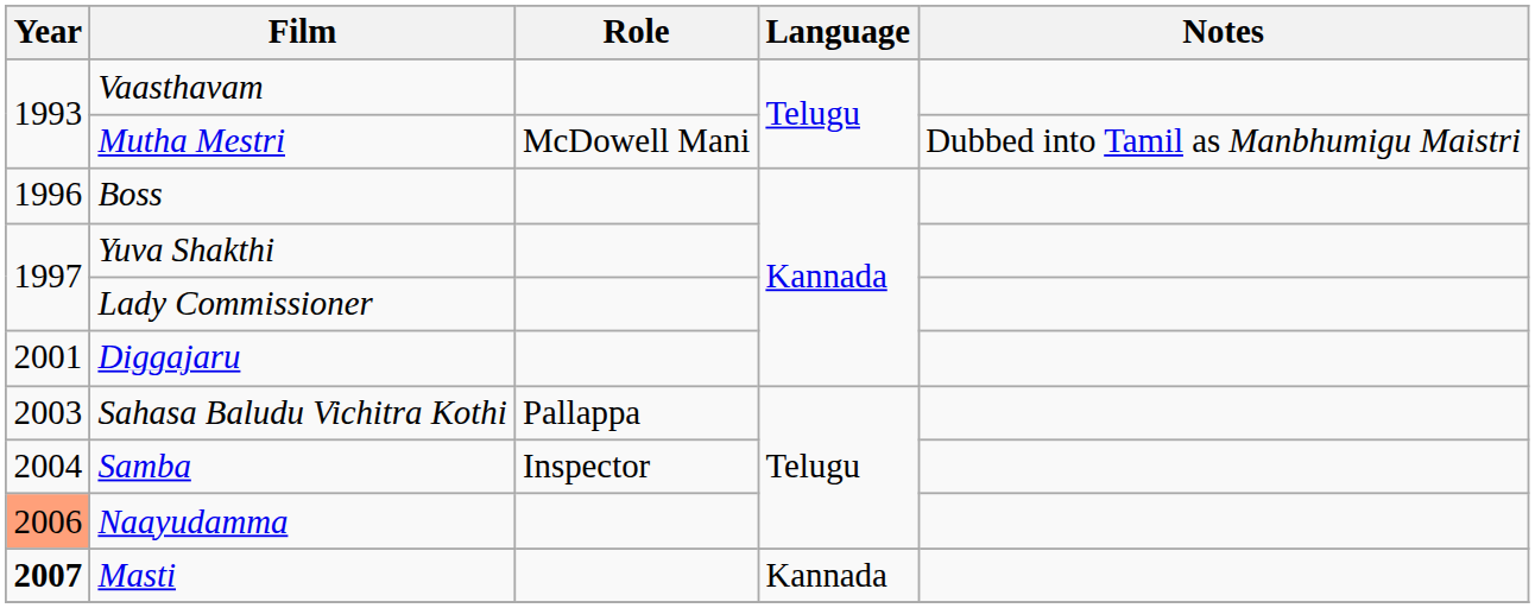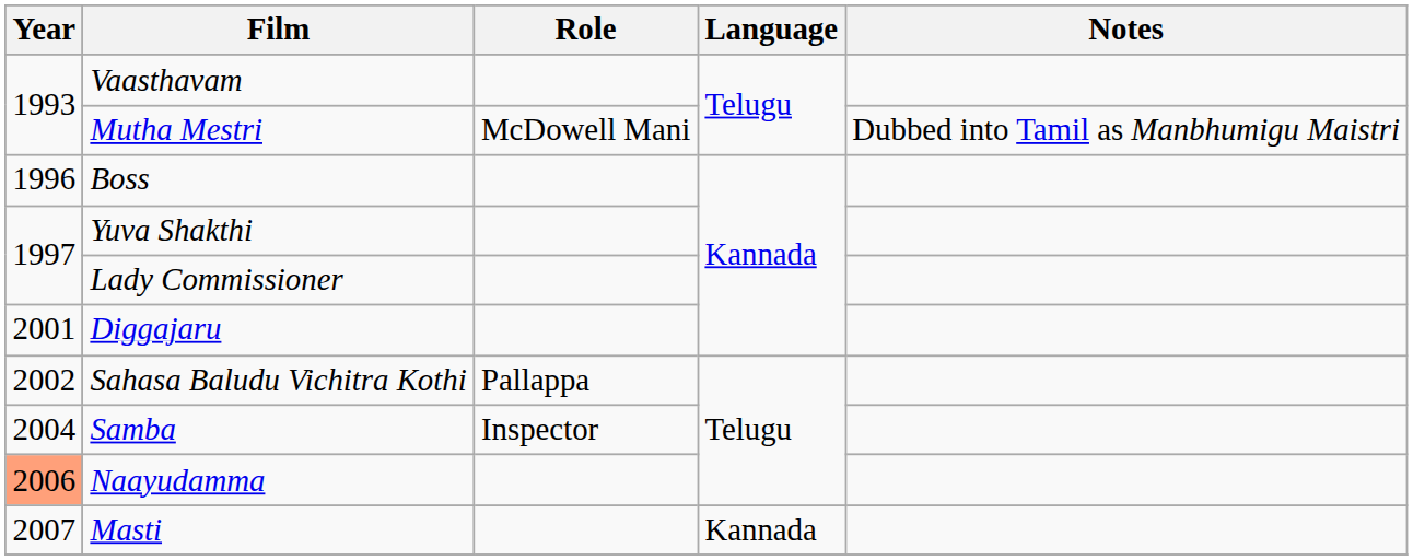 <table class="wikitable sortable">
 <tr>
 <th>Year</th>
 <th>Film</th>
 <th>Role</th>
 <th>Language</th>
 <th>Notes</th>
 </tr>
 <tr>
 <td rowspan="2">1993</td>
 <td><em>Vaasthavam</em></td>
 <td></td>
 <td rowspan="2"><a href='#'>Telugu</a></td>
 <td></td>
 </tr>
 <tr>
 <td><em><a href='#'>Mutha Mestri</a></em></td>
 <td>McDowell Mani</td>
 <td>Dubbed into <a href='#'>Tamil</a> as <em>Manbhumigu Maistri</em></td>
 </tr>
 <tr>
 <td>1996</td>
 <td><em>Boss</em></td>
 <td></td>
 <td rowspan="4"><a href='#'>Kannada</a></td>
 <td></td>
 </tr>
 <tr>
 <td rowspan="2">1997</td>
 <td><em>Yuva Shakthi</em></td>
 <td></td>
 <td></td>
 </tr>
 <tr>
 <td><em>Lady Commissioner</em></td>
 <td></td>
 <td></td>
 </tr>
 <tr>
 <td>2001</td>
 <td><em><a href='#'>Diggajaru</a></em></td>
 <td></td>
 <td></td>
 </tr>
 <tr>
-<td>2003</td>
+<td>2002</td>
 <td><em>Sahasa Baludu Vichitra Kothi</em></td>
 <td>Pallappa</td>
 <td rowspan="3">Telugu</td>
 <td></td>
 </tr>
 <tr>
 <td>2004</td>
 <td><em><a href='#'>Samba</a></em></td>
 <td>Inspector</td>
 <td></td>
 </tr>
 <tr>
 <td style="background: lightsalmon;">2006</td>
 <td><em><a href='#'>Naayudamma</a></em></td>
 <td></td>
 <td></td>
 </tr>
 <tr>
-<td><strong>2007</strong></td>
+<td>2007</td>
 <td><em><a href='#'>Masti</a></em></td>
 <td></td>
 <td>Kannada</td>
 <td></td>
 </tr>
 <tr>
 </tr>
 </table>
